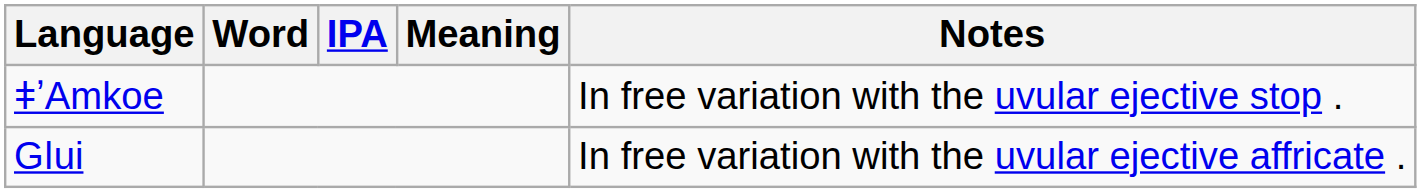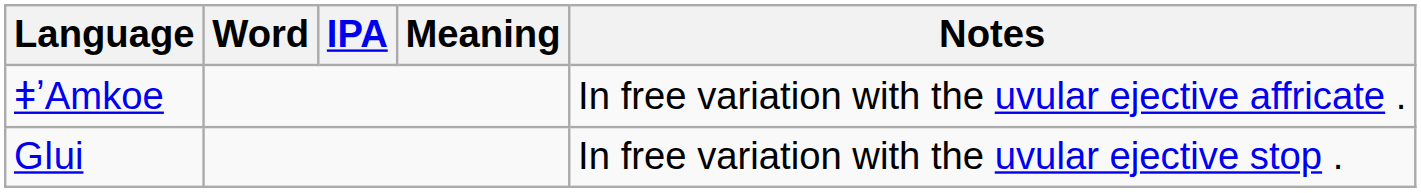 <table class="wikitable">
 <tr>
 <th>Language</th>
 <th>Word</th>
 <th><a href='#'>IPA</a></th>
 <th>Meaning</th>
 <th>Notes</th>
 </tr>
 <tr>
 <td><a href='#'>ǂʼAmkoe</a></td>
 <td colspan="3"></td>
-<td>In free variation with the <a href='#'>uvular ejective stop</a> .</td>
+<td>In free variation with the <a href='#'>uvular ejective affricate</a> .</td>
 </tr>
 <tr>
 <td><a href='#'>Gǀui</a></td>
 <td colspan="3"></td>
-<td>In free variation with the <a href='#'>uvular ejective affricate</a> .</td>
+<td>In free variation with the <a href='#'>uvular ejective stop</a> .</td>
 </tr>
 </table>
